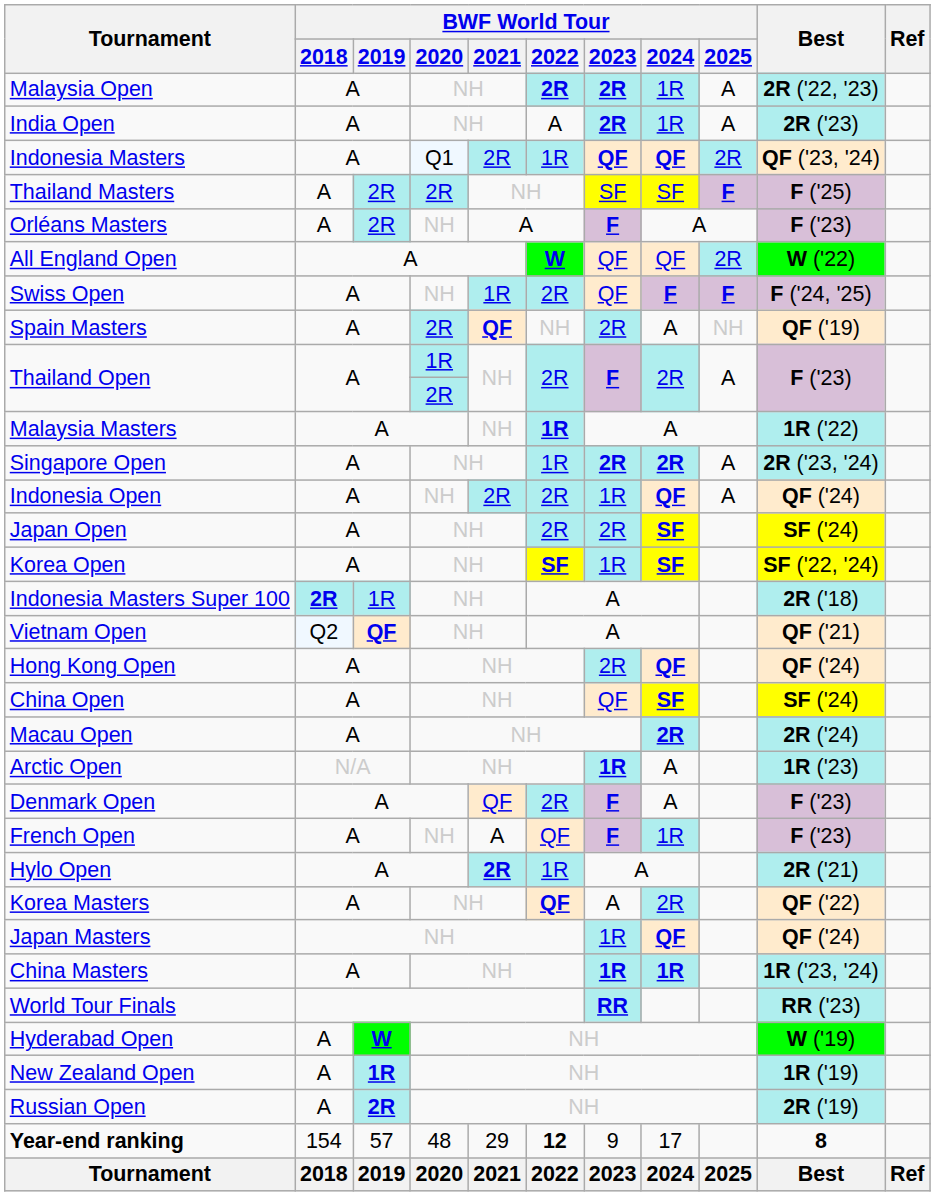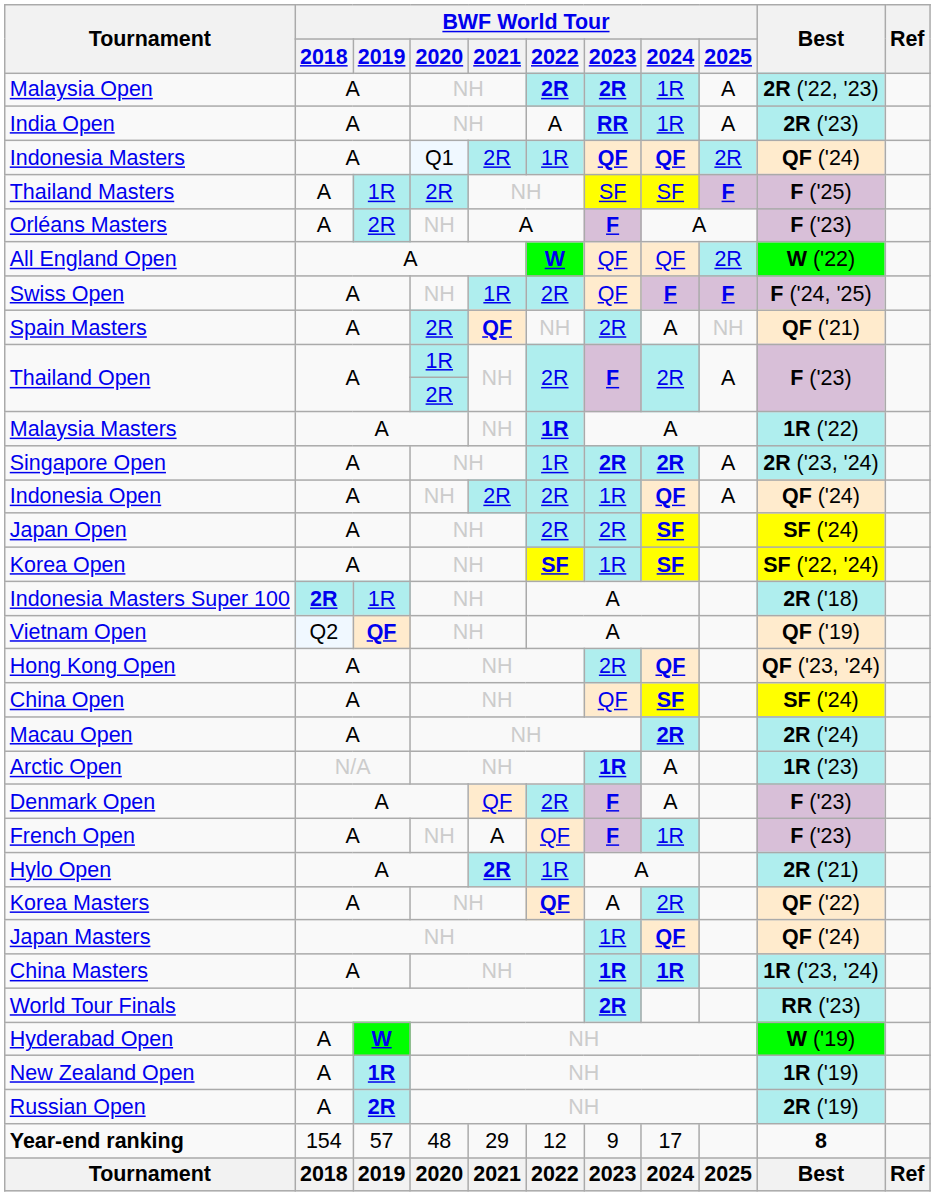 <table class="wikitable" style="font-size: 90%; text-align:center">
 <tr>
 <th rowspan="2">Tournament</th>
 <th colspan="8"><a href='#'>BWF World Tour</a></th>
 <th rowspan="2">Best</th>
 <th rowspan="2">Ref</th>
 </tr>
 <tr>
 <th><a href='#'>2018</a></th>
 <th><a href='#'>2019</a></th>
 <th><a href='#'>2020</a></th>
 <th><a href='#'>2021</a></th>
 <th><a href='#'>2022</a></th>
 <th><a href='#'>2023</a></th>
 <th><a href='#'>2024</a></th>
 <th><a href='#'>2025</a></th>
 </tr>
 <tr>
 <td align=left><a href='#'>Malaysia Open</a></td>
 <td colspan="2">A</td>
 <td colspan="2" style=color:#ccc>NH</td>
 <td bgcolor=AFEEEE><strong><a href='#'>2R</a></strong></td>
 <td bgcolor=AFEEEE><strong><a href='#'>2R</a></strong></td>
 <td bgcolor=AFEEEE><a href='#'>1R</a></td>
 <td>A</td>
 <td bgcolor=AFEEEE><strong>2R</strong> ('22, '23)</td>
 <td></td>
 </tr>
 <tr>
 <td align=left><a href='#'>India Open</a></td>
 <td colspan="2">A</td>
 <td colspan="2" style=color:#ccc>NH</td>
 <td>A</td>
-<td bgcolor=AFEEEE><strong><a href='#'>2R</a></strong></td>
+<td bgcolor=AFEEEE><strong><a href='#'>RR</a></strong></td>
 <td bgcolor=AFEEEE><a href='#'>1R</a></td>
 <td>A</td>
 <td bgcolor=AFEEEE><strong>2R</strong> ('23)</td>
 <td></td>
 </tr>
 <tr>
 <td align=left><a href='#'>Indonesia Masters</a></td>
 <td colspan=2>A</td>
 <td 2020; bgcolor=F0F8FF>Q1</td>
 <td bgcolor=AFEEEE><a href='#'>2R</a></td>
 <td bgcolor=AFEEEE><a href='#'>1R</a></td>
 <td bgcolor=FFEBCD><strong><a href='#'>QF</a></strong></td>
 <td bgcolor=FFEBCD><strong><a href='#'>QF</a></strong></td>
 <td bgcolor=AFEEEE><a href='#'>2R</a></td>
-<td bgcolor=FFEBCD><strong>QF</strong> ('23, '24)</td>
+<td bgcolor=FFEBCD><strong>QF</strong> ('24)</td>
 <td></td>
 </tr>
 <tr>
 <td align=left><a href='#'>Thailand Masters</a></td>
 <td>A</td>
-<td bgcolor=AFEEEE><a href='#'>2R</a></td>
+<td bgcolor=AFEEEE><a href='#'>1R</a></td>
 <td bgcolor=AFEEEE><a href='#'>2R</a></td>
 <td colspan="2" style=color:#ccc>NH</td>
 <td bgcolor=FFFF00><a href='#'>SF</a></td>
 <td bgcolor=FFFF00><a href='#'>SF</a></td>
 <td bgcolor=D8BFD8><strong><a href='#'>F</a></strong></td>
 <td bgcolor=D8BFD8><strong>F</strong> ('25)</td>
 <td></td>
 </tr>
 <tr>
 <td align=left><a href='#'>Orléans Masters</a></td>
 <td>A</td>
 <td bgcolor=AFEEEE><a href='#'>2R</a></td>
 <td style=color:#ccc>NH</td>
 <td colspan="2">A</td>
 <td bgcolor=D8BFD8><strong><a href='#'>F</a></strong></td>
 <td colspan="2">A</td>
 <td bgcolor=D8BFD8><strong>F</strong> ('23)</td>
 <td></td>
 </tr>
 <tr>
 <td align=left><a href='#'>All England Open</a></td>
 <td colspan="4">A</td>
 <td bgcolor=00FF00><strong><a href='#'>W</a></strong></td>
 <td bgcolor=FFEBCD><a href='#'>QF</a></td>
 <td bgcolor=FFEBCD><a href='#'>QF</a></td>
 <td bgcolor=AFEEEE><a href='#'>2R</a></td>
 <td bgcolor=00FF00><strong>W</strong> ('22)</td>
 <td></td>
 </tr>
 <tr>
 <td align=left><a href='#'>Swiss Open</a></td>
 <td colspan=2>A</td>
 <td style=color:#ccc>NH</td>
 <td bgcolor=AFEEEE><a href='#'>1R</a></td>
 <td bgcolor=AFEEEE><a href='#'>2R</a></td>
 <td bgcolor=FFEBCD><a href='#'>QF</a></td>
 <td bgcolor=D8BFD8><strong><a href='#'>F</a></strong></td>
 <td bgcolor=D8BFD8><strong><a href='#'>F</a></strong></td>
 <td bgcolor=D8BFD8><strong>F</strong> ('24, '25)</td>
 <td></td>
 </tr>
 <tr>
 <td align=left><a href='#'>Spain Masters</a></td>
 <td colspan=2>A</td>
 <td bgcolor=AFEEEE><a href='#'>2R</a></td>
 <td bgcolor=FFEBCD><a href='#'><strong>QF</strong></a></td>
 <td 2022; style=color:#ccc>NH</td>
 <td bgcolor=AFEEEE><a href='#'>2R</a></td>
 <td>A</td>
 <td 2025; style=color:#ccc>NH</td>
-<td bgcolor=FFEBCD><strong>QF</strong> ('19)</td>
+<td bgcolor=FFEBCD><strong>QF</strong> ('21)</td>
 <td></td>
 </tr>
 <tr>
 <td rowspan="2" align=left><a href='#'>Thailand Open</a></td>
 <td rowspan="2" colspan=2>A</td>
 <td bgcolor=AFEEEE><a href='#'>1R</a></td>
 <td rowspan="2" style=color:#ccc>NH</td>
 <td rowspan="2" bgcolor=AFEEEE><a href='#'>2R</a></td>
 <td rowspan="2" bgcolor=D8BFD8><strong><a href='#'>F</a></strong></td>
 <td rowspan="2" bgcolor=AFEEEE><a href='#'>2R</a></td>
 <td rowspan="2">A</td>
 <td rowspan="2" bgcolor=D8BFD8><strong>F</strong> ('23)</td>
 <td rowspan="2"></td>
 </tr>
 <tr>
 <td bgcolor=AFEEEE><a href='#'>2R</a></td>
 </tr>
 <tr>
 <td align=left><a href='#'>Malaysia Masters</a></td>
 <td colspan="3">A</td>
 <td style=color:#ccc>NH</td>
 <td bgcolor=AFEEEE><strong><a href='#'>1R</a></strong></td>
 <td colspan="3">A</td>
 <td bgcolor=AFEEEE><strong>1R</strong> ('22)</td>
 <td></td>
 </tr>
 <tr>
 <td align=left><a href='#'>Singapore Open</a></td>
 <td colspan="2">A</td>
 <td colspan="2" style=color:#ccc>NH</td>
 <td bgcolor=AFEEEE><a href='#'>1R</a></td>
 <td bgcolor=AFEEEE><strong><a href='#'>2R</a></strong></td>
 <td bgcolor=AFEEEE><strong><a href='#'>2R</a></strong></td>
 <td>A</td>
 <td bgcolor=AFEEEE><strong>2R</strong> ('23, '24)</td>
 <td></td>
 </tr>
 <tr>
 <td align=left><a href='#'>Indonesia Open</a></td>
 <td colspan="2">A</td>
 <td style=color:#ccc>NH</td>
 <td bgcolor=AFEEEE><a href='#'>2R</a></td>
 <td bgcolor=AFEEEE><a href='#'>2R</a></td>
 <td bgcolor=AFEEEE><a href='#'>1R</a></td>
 <td bgcolor=FFEBCD><strong><a href='#'>QF</a></strong></td>
 <td>A</td>
 <td bgcolor=FFEBCD><strong>QF</strong> ('24)</td>
 <td></td>
 </tr>
 <tr>
 <td align=left><a href='#'>Japan Open</a></td>
 <td colspan="2">A</td>
 <td colspan="2" style=color:#ccc>NH</td>
 <td bgcolor=AFEEEE><a href='#'>2R</a></td>
 <td bgcolor=AFEEEE><a href='#'>2R</a></td>
 <td bgcolor=FFFF00><strong><a href='#'>SF</a></strong></td>
 <td></td>
 <td bgcolor=FFFF00><strong>SF</strong> ('24)</td>
 <td></td>
 </tr>
 <tr>
 <td align=left><a href='#'>Korea Open</a></td>
 <td colspan="2">A</td>
 <td colspan="2" style=color:#ccc>NH</td>
 <td bgcolor=FFFF00><strong><a href='#'>SF</a></strong></td>
 <td bgcolor=AFEEEE><a href='#'>1R</a></td>
 <td bgcolor=FFFF00><strong><a href='#'>SF</a></strong></td>
 <td></td>
 <td bgcolor=FFFF00><strong>SF</strong> ('22, '24)</td>
 <td></td>
 </tr>
 <tr>
 <td align=left><a href='#'>Indonesia Masters Super 100</a></td>
 <td bgcolor=AFEEEE><a href='#'><strong>2R</strong></a></td>
 <td bgcolor=AFEEEE><a href='#'>1R</a></td>
 <td colspan="2" style=color:#ccc>NH</td>
 <td colspan="3">A</td>
 <td></td>
 <td bgcolor=AFEEEE><strong>2R</strong> ('18)</td>
 <td></td>
 </tr>
 <tr>
 <td align=left><a href='#'>Vietnam Open</a></td>
 <td bgcolor=F0F8FF>Q2</td>
 <td bgcolor=FFEBCD><a href='#'><strong>QF</strong></a></td>
 <td colspan="2" style=color:#ccc>NH</td>
 <td colspan="3">A</td>
 <td></td>
-<td bgcolor=FFEBCD><strong>QF</strong> ('21)</td>
+<td bgcolor=FFEBCD><strong>QF</strong> ('19)</td>
 <td></td>
 </tr>
 <tr>
 <td align=left><a href='#'>Hong Kong Open</a></td>
 <td colspan="2">A</td>
 <td colspan="3" style=color:#ccc>NH</td>
 <td bgcolor=AFEEEE><a href='#'>2R</a></td>
 <td bgcolor=FFEBCD><strong><a href='#'>QF</a></strong></td>
 <td></td>
-<td bgcolor=FFEBCD><strong>QF</strong> ('24)</td>
+<td bgcolor=FFEBCD><strong>QF</strong> ('23, '24)</td>
 <td></td>
 </tr>
 <tr>
 <td align=left><a href='#'>China Open</a></td>
 <td colspan="2">A</td>
 <td colspan="3" style=color:#ccc>NH</td>
 <td bgcolor=FFEBCD><a href='#'>QF</a></td>
 <td bgcolor=FFFF00><strong><a href='#'>SF</a></strong></td>
 <td></td>
 <td bgcolor=FFFF00><strong>SF</strong> ('24)</td>
 <td></td>
 </tr>
 <tr>
 <td align=left><a href='#'>Macau Open</a></td>
 <td colspan="2">A</td>
 <td colspan="4" style=color:#ccc>NH</td>
 <td bgcolor=AFEEEE><strong><a href='#'>2R</a></strong></td>
 <td></td>
 <td bgcolor=AFEEEE><strong>2R</strong> ('24)</td>
 <td></td>
 </tr>
 <tr>
 <td align=left><a href='#'>Arctic Open</a></td>
 <td colspan="2" style=color:#ccc>N/A</td>
 <td colspan="3" style=color:#ccc>NH</td>
 <td bgcolor=AFEEEE><strong><a href='#'>1R</a></strong></td>
 <td>A</td>
 <td></td>
 <td bgcolor=AFEEEE><strong>1R</strong> ('23)</td>
 <td></td>
 </tr>
 <tr>
 <td align=left><a href='#'>Denmark Open</a></td>
 <td colspan="3">A</td>
 <td bgcolor=FFEBCD><a href='#'>QF</a></td>
 <td bgcolor=AFEEEE><a href='#'>2R</a></td>
 <td bgcolor=D8BFD8><strong><a href='#'>F</a></strong></td>
 <td>A</td>
 <td></td>
 <td bgcolor=D8BFD8><strong>F</strong> ('23)</td>
 <td></td>
 </tr>
 <tr>
 <td align=left><a href='#'>French Open</a></td>
 <td colspan="2">A</td>
 <td style=color:#ccc>NH</td>
 <td>A</td>
 <td bgcolor=FFEBCD><a href='#'>QF</a></td>
 <td bgcolor=D8BFD8><strong><a href='#'>F</a></strong></td>
 <td bgcolor=AFEEEE><a href='#'>1R</a></td>
 <td></td>
 <td bgcolor=D8BFD8><strong>F</strong> ('23)</td>
 <td></td>
 </tr>
 <tr>
 <td align=left><a href='#'>Hylo Open</a></td>
 <td colspan="3">A</td>
 <td bgcolor=AFEEEE><strong><a href='#'>2R</a></strong></td>
 <td bgcolor=AFEEEE><a href='#'>1R</a></td>
 <td colspan="2">A</td>
 <td></td>
 <td bgcolor=AFEEEE><strong>2R</strong> ('21)</td>
 <td></td>
 </tr>
 <tr>
 <td align=left><a href='#'>Korea Masters</a></td>
 <td colspan="2">A</td>
 <td colspan="2" style=color:#ccc>NH</td>
 <td bgcolor=FFEBCD><strong><a href='#'>QF</a></strong></td>
 <td>A</td>
 <td bgcolor=AFEEEE><a href='#'>2R</a></td>
 <td></td>
 <td bgcolor=FFEBCD><strong>QF</strong> ('22)</td>
 <td></td>
 </tr>
 <tr>
 <td align=left><a href='#'>Japan Masters</a></td>
 <td colspan="5" style=color:#ccc>NH</td>
 <td bgcolor=AFEEEE><a href='#'>1R</a></td>
 <td bgcolor=FFEBCD><strong><a href='#'>QF</a></strong></td>
 <td></td>
 <td bgcolor=FFEBCD><strong>QF</strong> ('24)</td>
 <td></td>
 </tr>
 <tr>
 <td align=left><a href='#'>China Masters</a></td>
 <td colspan="2">A</td>
 <td colspan="3" style=color:#ccc>NH</td>
 <td bgcolor=AFEEEE><strong><a href='#'>1R</a></strong></td>
 <td bgcolor=AFEEEE><strong><a href='#'>1R</a></strong></td>
 <td></td>
 <td bgcolor=AFEEEE><strong>1R</strong> ('23, '24)</td>
 <td></td>
 </tr>
 <tr>
 <td align=left><a href='#'>World Tour Finals</a></td>
 <td colspan="5"></td>
-<td bgcolor=AFEEEE><strong><a href='#'>RR</a></strong></td>
+<td bgcolor=AFEEEE><strong><a href='#'>2R</a></strong></td>
 <td 2024;></td>
 <td></td>
 <td bgcolor=AFEEEE><strong>RR</strong> ('23)</td>
 <td></td>
 </tr>
 <tr>
 <td align=left><a href='#'>Hyderabad Open</a></td>
 <td>A</td>
 <td bgcolor=00FF00><a href='#'><strong>W</strong></a></td>
 <td colspan="6" style=color:#ccc>NH</td>
 <td bgcolor=00FF00><strong>W</strong> ('19)</td>
 <td></td>
 </tr>
 <tr>
 <td align=left><a href='#'>New Zealand Open</a></td>
 <td>A</td>
 <td bgcolor=AFEEEE><a href='#'><strong>1R</strong></a></td>
 <td colspan="6" style=color:#ccc>NH</td>
 <td bgcolor=AFEEEE><strong>1R</strong> ('19)</td>
 <td></td>
 </tr>
 <tr>
 <td align=left><a href='#'>Russian Open</a></td>
 <td>A</td>
 <td bgcolor=AFEEEE><a href='#'><strong>2R</strong></a></td>
 <td colspan="6" style=color:#ccc>NH</td>
 <td bgcolor=AFEEEE><strong>2R</strong> ('19)</td>
 </tr>
 <tr>
 <td align=left><strong>Year-end ranking</strong></td>
 <td 2018;>154</td>
 <td 2019;>57</td>
 <td 2020;>48</td>
 <td 2021;>29</td>
-<td 2022;><strong>12</strong></td>
+<td 2022;>12</td>
 <td 2023;>9</td>
 <td 2024;>17</td>
 <td 2025;></td>
 <td Best;><strong>8</strong></td>
 <td></td>
 </tr>
 <tr>
 <th>Tournament</th>
 <th>2018</th>
 <th>2019</th>
 <th>2020</th>
 <th>2021</th>
 <th>2022</th>
 <th>2023</th>
 <th>2024</th>
 <th>2025</th>
 <th>Best</th>
 <th>Ref</th>
 </tr>
 </table>
